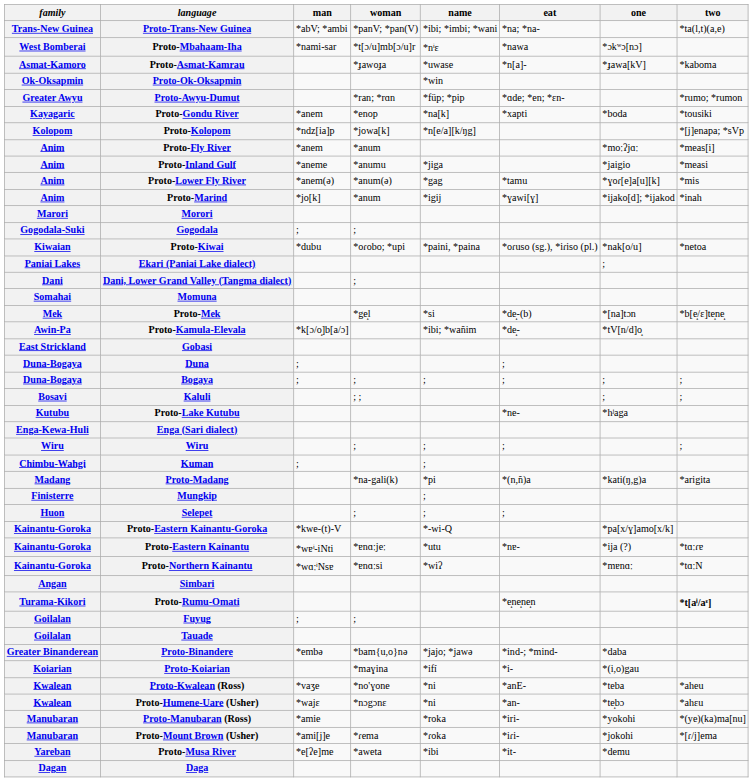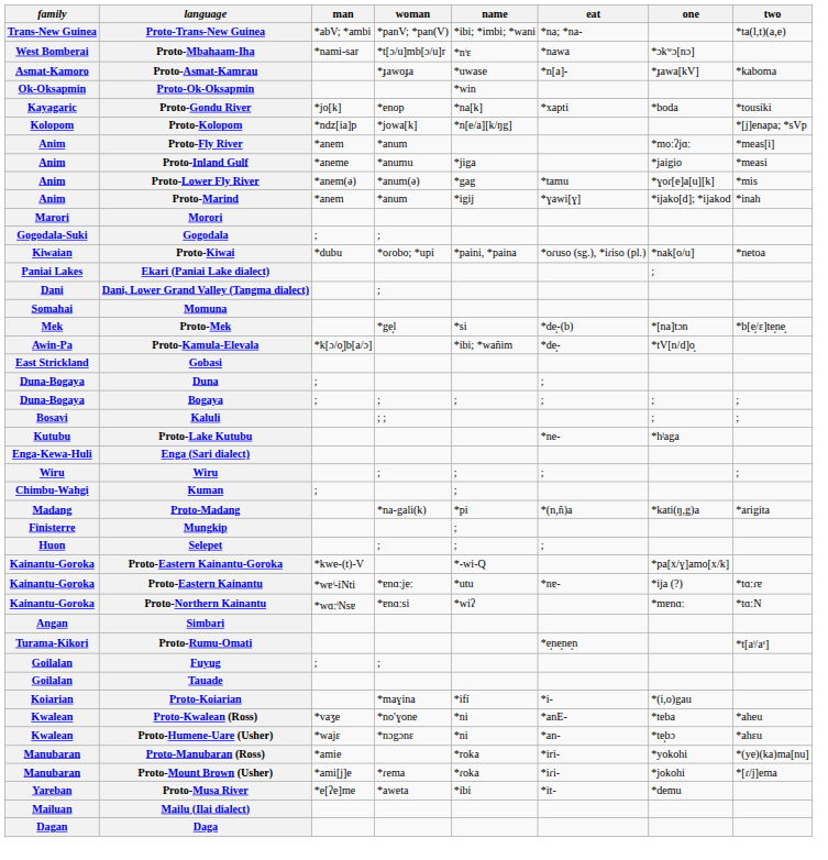 <table class="wikitable collapsible sortable" style="font-size: 85%">
 <tr>
 <th><em>family</em></th>
 <th><em>language</em></th>
 <th>man</th>
 <th>woman</th>
 <th>name</th>
 <th>eat</th>
 <th>one</th>
 <th>two</th>
 </tr>
 <tr>
 <th><a href='#'>Trans-New Guinea</a></th>
 <th><a href='#'>Proto-Trans-New Guinea</a></th>
 <td>*abV; *ambi</td>
 <td>*panV; *pan(V)</td>
 <td>*ibi; *imbi; *wani</td>
 <td>*na; *na-</td>
 <td></td>
 <td>*ta(l,t)(a,e)</td>
 </tr>
 <tr>
 <th><a href='#'>West Bomberai</a></th>
 <th>Proto-<a href='#'>Mbahaam-Iha</a></th>
 <td>*nami-sar</td>
 <td>*t[ɔ/u]mb[ɔ/u]r</td>
 <td>*nⁱɛ</td>
 <td>*nawa</td>
 <td>*ɔkʷɔ[nɔ]</td>
 <td></td>
 </tr>
 <tr>
 <th><a href='#'>Asmat-Kamoro</a></th>
 <th>Proto-<a href='#'>Asmat-Kamrau</a></th>
 <td></td>
 <td>*ɟawoɟa</td>
 <td>*uwase</td>
 <td>*n[a]-</td>
 <td>*ɟawa[kV]</td>
 <td>*kaboma</td>
 </tr>
 <tr>
 <th><a href='#'>Ok-Oksapmin</a></th>
 <th><a href='#'>Proto-Ok-Oksapmin</a></th>
 <td></td>
 <td></td>
 <td>*win</td>
 <td></td>
 <td></td>
 <td></td>
 </tr>
 <tr>
-<th><a href='#'>Greater Awyu</a></th>
-<th><a href='#'>Proto-Awyu-Dumut</a></th>
-<td></td>
-<td>*ran; *rɑn</td>
-<td>*füp; *pip</td>
-<td>*ɑde; *en; *ɛn-</td>
-<td></td>
-<td>*rumo; *rumon</td>
-</tr>
-<tr>
 <th><a href='#'>Kayagaric</a></th>
 <th>Proto-<a href='#'>Gondu River</a></th>
-<td>*anem</td>
+<td>*jo[k]</td>
 <td>*enop</td>
 <td>*na[k]</td>
 <td>*xapti</td>
 <td>*boda</td>
 <td>*tousiki</td>
 </tr>
 <tr>
 <th><a href='#'>Kolopom</a></th>
 <th>Proto-<a href='#'>Kolopom</a></th>
 <td>*ndz[ia]p</td>
 <td>*jowa[k]</td>
 <td>*n[e/a][k/ŋg]</td>
 <td></td>
 <td></td>
 <td>*[j]enapa; *sVp</td>
 </tr>
 <tr>
 <th><a href='#'>Anim</a></th>
 <th>Proto-<a href='#'>Fly River</a></th>
 <td>*anem</td>
 <td>*anum</td>
 <td></td>
 <td></td>
 <td>*moːʔjɑː</td>
 <td>*meas[i]</td>
 </tr>
 <tr>
 <th><a href='#'>Anim</a></th>
 <th>Proto-<a href='#'>Inland Gulf</a></th>
 <td>*aneme</td>
 <td>*anumu</td>
 <td>*jiga</td>
 <td></td>
 <td>*jaigio</td>
 <td>*measi</td>
 </tr>
 <tr>
 <th><a href='#'>Anim</a></th>
 <th>Proto-<a href='#'>Lower Fly River</a></th>
 <td>*anem(ə)</td>
 <td>*anum(ə)</td>
 <td>*gag</td>
 <td>*tamu</td>
 <td>*ɣoɾ[e]a[u][k]</td>
 <td>*mis</td>
 </tr>
 <tr>
 <th><a href='#'>Anim</a></th>
 <th>Proto-<a href='#'>Marind</a></th>
-<td>*jo[k]</td>
+<td>*anem</td>
 <td>*anum</td>
 <td>*igij</td>
 <td>*ɣawi[ɣ]</td>
 <td>*ijako[d]; *ijakod</td>
 <td>*inah</td>
 </tr>
 <tr>
 <th><a href='#'>Marori</a></th>
 <th><a href='#'>Morori</a></th>
 <td></td>
 <td></td>
 <td></td>
 <td></td>
 <td></td>
 <td></td>
 </tr>
 <tr>
 <th><a href='#'>Gogodala-Suki</a></th>
 <th><a href='#'>Gogodala</a></th>
 <td>; </td>
 <td>; </td>
 <td></td>
 <td></td>
 <td></td>
 <td></td>
 </tr>
 <tr>
 <th><a href='#'>Kiwaian</a></th>
 <th>Proto-<a href='#'>Kiwai</a></th>
 <td>*dubu</td>
 <td>*oɾobo; *upi</td>
 <td>*paini, *paina</td>
 <td>*oɾuso (sg.), *iɾiso (pl.)</td>
 <td>*nak[o/u]</td>
 <td>*netoa</td>
 </tr>
 <tr>
 <th><a href='#'>Paniai Lakes</a></th>
 <th><a href='#'>Ekari (Paniai Lake dialect)</a></th>
 <td></td>
 <td></td>
 <td></td>
 <td></td>
 <td>; </td>
 <td></td>
 </tr>
 <tr>
 <th><a href='#'>Dani</a></th>
 <th><a href='#'>Dani, Lower Grand Valley (Tangma dialect)</a></th>
 <td></td>
 <td>; </td>
 <td></td>
 <td></td>
 <td></td>
 <td></td>
 </tr>
 <tr>
 <th><a href='#'>Somahai</a></th>
 <th><a href='#'>Momuna</a></th>
 <td></td>
 <td></td>
 <td></td>
 <td></td>
 <td></td>
 <td></td>
 </tr>
 <tr>
 <th><a href='#'>Mek</a></th>
 <th>Proto-<a href='#'>Mek</a></th>
 <td></td>
 <td>*ge̝l</td>
 <td>*si</td>
 <td>*de̝-(b)</td>
 <td>*[na]tɔn</td>
 <td>*b[e̝/ɛ]te̝ne̝</td>
 </tr>
 <tr>
 <th><a href='#'>Awin-Pa</a></th>
 <th>Proto-<a href='#'>Kamula-Elevala</a></th>
 <td>*k[ɔ/o̝]b[a/ɔ]</td>
 <td></td>
 <td>*ibi; *wañim</td>
 <td>*de̝-</td>
 <td>*tV[n/d]o̝</td>
 <td></td>
 </tr>
 <tr>
 <th><a href='#'>East Strickland</a></th>
 <th><a href='#'>Gobasi</a></th>
 <td></td>
 <td></td>
 <td></td>
 <td></td>
 <td></td>
 <td></td>
 </tr>
 <tr>
 <th><a href='#'>Duna-Bogaya</a></th>
 <th><a href='#'>Duna</a></th>
 <td>; </td>
 <td></td>
 <td></td>
 <td>; </td>
 <td></td>
 <td></td>
 </tr>
 <tr>
 <th><a href='#'>Duna-Bogaya</a></th>
 <th><a href='#'>Bogaya</a></th>
 <td>; </td>
 <td>; </td>
 <td>; </td>
 <td>; </td>
 <td>; </td>
 <td>; </td>
 </tr>
 <tr>
 <th><a href='#'>Bosavi</a></th>
 <th><a href='#'>Kaluli</a></th>
 <td></td>
 <td>; ; </td>
 <td></td>
 <td></td>
 <td>; </td>
 <td>; </td>
 </tr>
 <tr>
 <th><a href='#'>Kutubu</a></th>
 <th>Proto-<a href='#'>Lake Kutubu</a></th>
 <td></td>
 <td></td>
 <td></td>
 <td>*ne-</td>
 <td>*hʲaga</td>
 <td></td>
 </tr>
 <tr>
 <th><a href='#'>Enga-Kewa-Huli</a></th>
 <th><a href='#'>Enga (Sari dialect)</a></th>
 <td></td>
 <td></td>
 <td></td>
 <td></td>
 <td></td>
 <td></td>
 </tr>
 <tr>
 <th><a href='#'>Wiru</a></th>
 <th><a href='#'>Wiru</a></th>
 <td></td>
 <td>; </td>
 <td>; </td>
 <td>; </td>
 <td></td>
 <td>; </td>
 </tr>
 <tr>
 <th><a href='#'>Chimbu-Wahgi</a></th>
 <th><a href='#'>Kuman</a></th>
 <td>; </td>
 <td></td>
 <td>; </td>
 <td></td>
 <td></td>
 <td></td>
 </tr>
 <tr>
 <th><a href='#'>Madang</a></th>
 <th><a href='#'>Proto-Madang</a></th>
 <td></td>
 <td>*na-gali(k)</td>
 <td>*pi</td>
 <td>*(n,ñ)a</td>
 <td>*kati(ŋ,g)a</td>
 <td>*arigita</td>
 </tr>
 <tr>
 <th><a href='#'>Finisterre</a></th>
 <th><a href='#'>Mungkip</a></th>
 <td></td>
 <td></td>
 <td>; </td>
 <td></td>
 <td></td>
 <td></td>
 </tr>
 <tr>
 <th><a href='#'>Huon</a></th>
 <th><a href='#'>Selepet</a></th>
 <td></td>
 <td>; </td>
 <td>; </td>
 <td>; </td>
 <td></td>
 <td></td>
 </tr>
 <tr>
 <th><a href='#'>Kainantu-Goroka</a></th>
 <th>Proto-<a href='#'>Eastern Kainantu-Goroka</a></th>
 <td>*kwe-(t)-V</td>
 <td></td>
 <td>*-wi-Q</td>
 <td></td>
 <td>*pa[x/ɣ]amo[x/k]</td>
 <td></td>
 </tr>
 <tr>
 <th><a href='#'>Kainantu-Goroka</a></th>
 <th>Proto-<a href='#'>Eastern Kainantu</a></th>
 <td>*wɐⁱ-iNti</td>
 <td>*ɐnɑːjeː</td>
 <td>*utu</td>
 <td>*nɐ-</td>
 <td>*ija (?)</td>
 <td>*tɑːɾɐ</td>
 </tr>
 <tr>
 <th><a href='#'>Kainantu-Goroka</a></th>
 <th>Proto-<a href='#'>Northern Kainantu</a></th>
 <td>*wɑːⁱNsɐ</td>
 <td>*ɐnɑːsi</td>
 <td>*wiʔ</td>
 <td></td>
 <td>*mɐnɑː</td>
 <td>*tɑːN</td>
 </tr>
 <tr>
 <th><a href='#'>Angan</a></th>
 <th><a href='#'>Simbari</a></th>
 <td></td>
 <td></td>
 <td></td>
 <td></td>
 <td></td>
 <td></td>
 </tr>
 <tr>
 <th><a href='#'>Turama-Kikori</a></th>
 <th>Proto-<a href='#'>Rumu-Omati</a></th>
 <td></td>
 <td></td>
 <td></td>
 <td>*e̝ne̝ne̝n</td>
 <td></td>
-<td><strong>*t[aⁱ/aᵋ]</strong></td>
+<td>*t[aⁱ/aᵋ]</td>
 </tr>
 <tr>
 <th><a href='#'>Goilalan</a></th>
 <th><a href='#'>Fuyug</a></th>
 <td>; </td>
 <td>; </td>
 <td></td>
 <td></td>
 <td></td>
 <td></td>
 </tr>
 <tr>
 <th><a href='#'>Goilalan</a></th>
 <th><a href='#'>Tauade</a></th>
 <td></td>
 <td></td>
 <td></td>
 <td></td>
 <td></td>
-<td></td>
-</tr>
-<tr>
-<th><a href='#'>Greater Binanderean</a></th>
-<th><a href='#'>Proto-Binandere</a></th>
-<td>*embә</td>
-<td>*bam{u,o}nә</td>
-<td>*jajo; *jawә</td>
-<td>*ind-; *mind-</td>
-<td>*daba</td>
 <td></td>
 </tr>
 <tr>
 <th><a href='#'>Koiarian</a></th>
 <th><a href='#'>Proto-Koiarian</a></th>
 <td></td>
 <td>*maɣina</td>
 <td>*ifí</td>
 <td>*i-</td>
 <td>*(i,o)gau</td>
 <td></td>
 </tr>
 <tr>
 <th><a href='#'>Kwalean</a></th>
 <th><a href='#'>Proto-Kwalean</a> (Ross)</th>
 <td>*vaʒe</td>
 <td>*no'ɣone</td>
 <td>*ni</td>
 <td>*anE-</td>
 <td>*teba</td>
 <td>*aheu</td>
 </tr>
 <tr>
 <th><a href='#'>Kwalean</a></th>
 <th>Proto-<a href='#'>Humene-Uare</a> (Usher)</th>
 <td>*wajɛ</td>
 <td>*nɔgɔnɛ</td>
 <td>*ni</td>
 <td>*an-</td>
 <td>*te̝bɔ</td>
 <td>*ahɛu</td>
 </tr>
 <tr>
 <th><a href='#'>Manubaran</a></th>
 <th><a href='#'>Proto-Manubaran</a> (Ross)</th>
 <td>*amie</td>
 <td></td>
 <td>*roka</td>
 <td>*iri-</td>
 <td>*yokohi</td>
 <td>*(ye)(ka)ma[nu]</td>
 </tr>
 <tr>
 <th><a href='#'>Manubaran</a></th>
 <th>Proto-<a href='#'>Mount Brown</a> (Usher)</th>
 <td>*ami[j]e</td>
 <td>*ɾema</td>
 <td>*ɾoka</td>
 <td>*iɾi-</td>
 <td>*jokohi</td>
 <td>*[ɾ/j]ema</td>
 </tr>
 <tr>
 <th><a href='#'>Yareban</a></th>
 <th>Proto-<a href='#'>Musa River</a></th>
 <td>*e[ʔe]me</td>
 <td>*aweta</td>
 <td>*ibi</td>
 <td>*it-</td>
 <td>*demu</td>
 <td></td>
 </tr>
 <tr>
+<th><a href='#'>Mailuan</a></th>
+<th><a href='#'>Mailu (Ilai dialect)</a></th>
+<td></td>
+<td></td>
+<td></td>
+<td></td>
+<td></td>
+<td></td>
+</tr>
+<tr>
 <th><a href='#'>Dagan</a></th>
 <th><a href='#'>Daga</a></th>
 <td></td>
 <td></td>
 <td></td>
 <td></td>
 <td></td>
 <td></td>
 </tr>
 </table>
